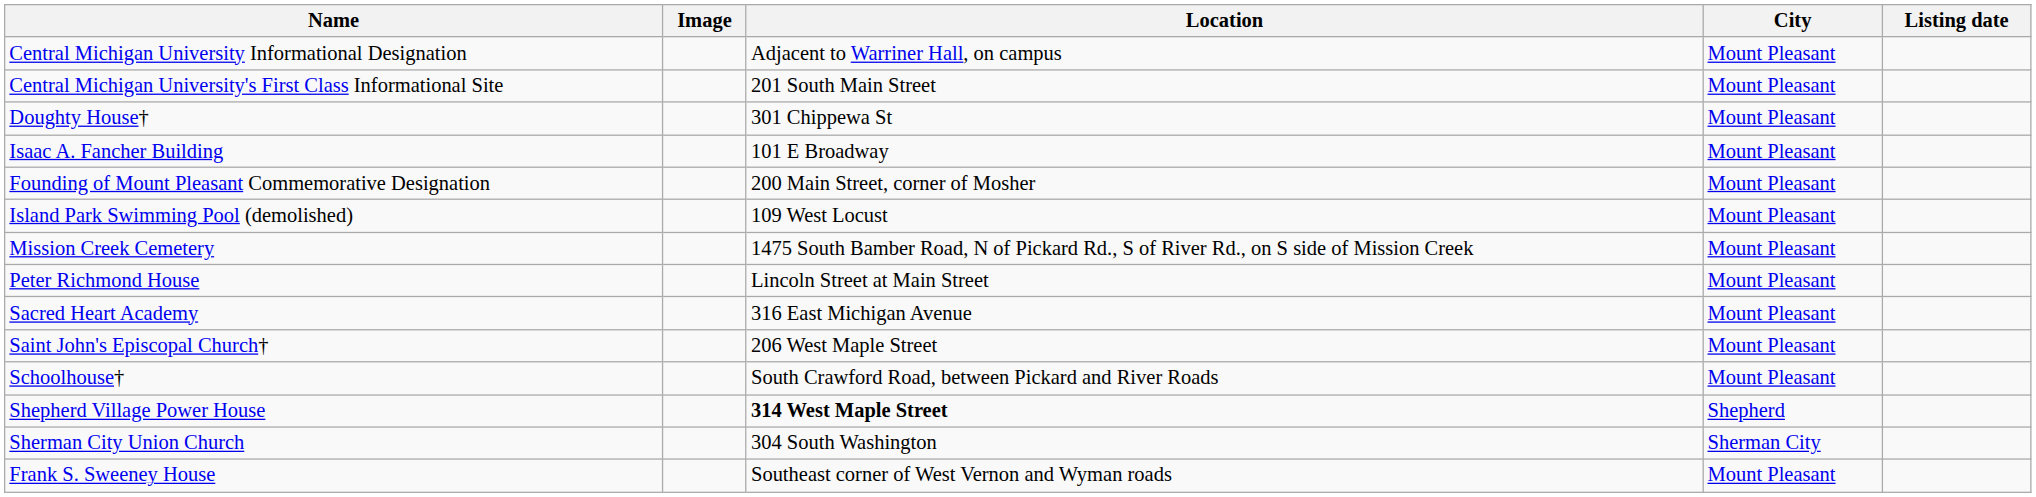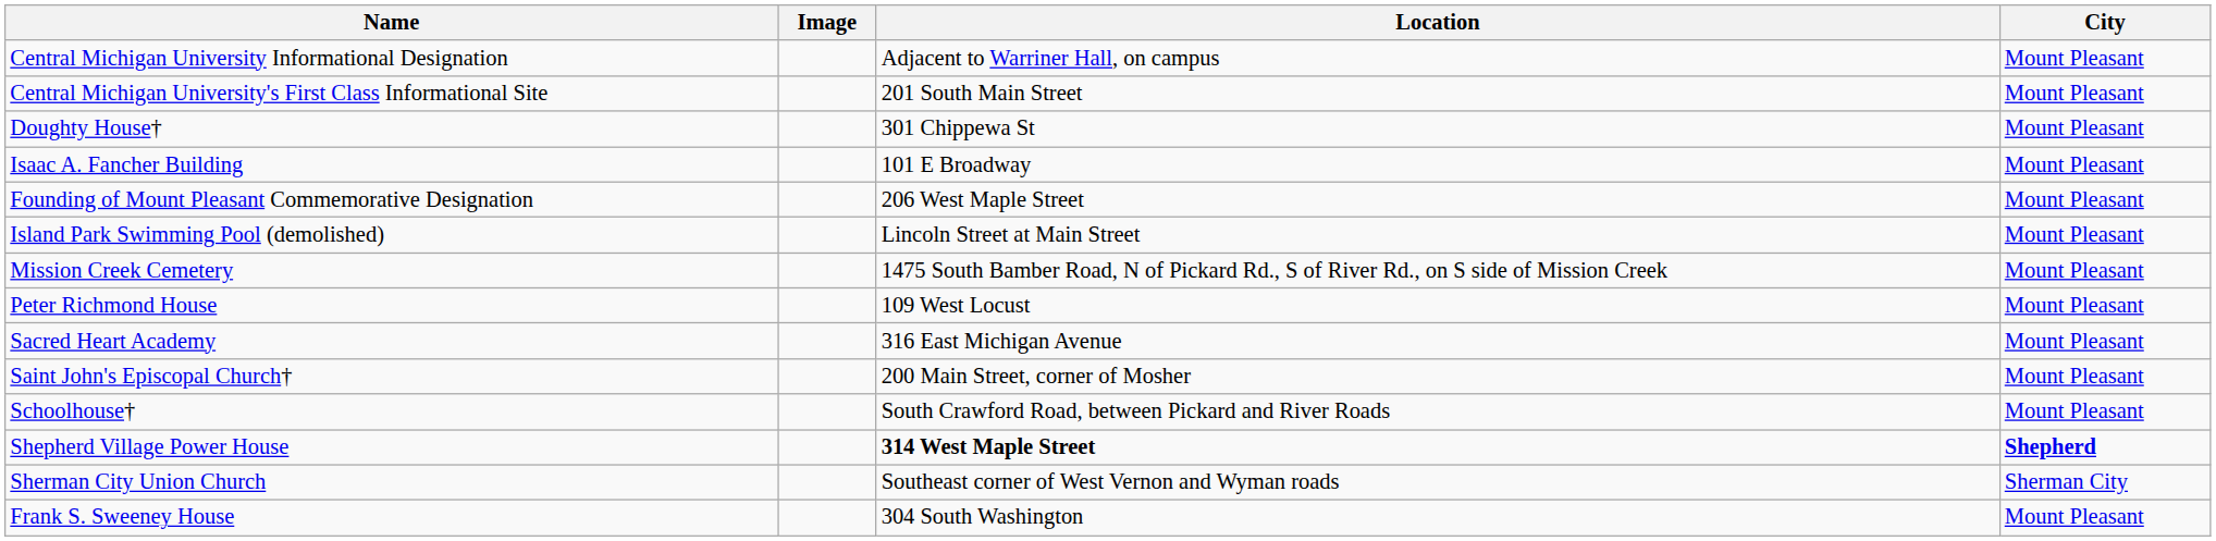 <table class="wikitable sortable" style="width:100%">
 <tr>
 <th>Name</th>
 <th>Image</th>
 <th>Location</th>
 <th>City</th>
-<th>Listing date</th>
 </tr>
 <tr>
 <td><a href='#'>Central Michigan University</a> Informational Designation</td>
 <td></td>
 <td>Adjacent to <a href='#'>Warriner Hall</a>, on campus</td>
 <td><a href='#'>Mount Pleasant</a></td>
-<td></td>
 </tr>
 <tr>
 <td><a href='#'>Central Michigan University's First Class</a> Informational Site</td>
 <td></td>
 <td>201 South Main Street</td>
 <td><a href='#'>Mount Pleasant</a></td>
-<td></td>
 </tr>
 <tr>
 <td><a href='#'>Doughty House</a>†</td>
 <td></td>
 <td>301 Chippewa St</td>
 <td><a href='#'>Mount Pleasant</a></td>
-<td></td>
 </tr>
 <tr>
 <td><a href='#'>Isaac A. Fancher Building</a></td>
 <td></td>
 <td>101 E Broadway</td>
 <td><a href='#'>Mount Pleasant</a></td>
-<td></td>
 </tr>
 <tr>
 <td><a href='#'>Founding of Mount Pleasant</a> Commemorative Designation</td>
 <td></td>
-<td>200 Main Street, corner of Mosher</td>
+<td>206 West Maple Street</td>
 <td><a href='#'>Mount Pleasant</a></td>
-<td></td>
 </tr>
 <tr>
 <td><a href='#'>Island Park Swimming Pool</a> (demolished)</td>
 <td></td>
-<td>109 West Locust</td>
+<td>Lincoln Street at Main Street</td>
 <td><a href='#'>Mount Pleasant</a></td>
-<td></td>
 </tr>
 <tr>
 <td><a href='#'>Mission Creek Cemetery</a></td>
 <td></td>
 <td>1475 South Bamber Road, N of Pickard Rd., S of River Rd., on S side of Mission Creek</td>
 <td><a href='#'>Mount Pleasant</a></td>
-<td></td>
 </tr>
 <tr>
 <td><a href='#'>Peter Richmond House</a></td>
 <td></td>
-<td>Lincoln Street at Main Street</td>
+<td>109 West Locust</td>
 <td><a href='#'>Mount Pleasant</a></td>
-<td></td>
 </tr>
 <tr>
 <td><a href='#'>Sacred Heart Academy</a></td>
 <td></td>
 <td>316 East Michigan Avenue</td>
 <td><a href='#'>Mount Pleasant</a></td>
-<td></td>
 </tr>
 <tr>
 <td><a href='#'>Saint John's Episcopal Church</a>†</td>
 <td></td>
-<td>206 West Maple Street</td>
+<td>200 Main Street, corner of Mosher</td>
 <td><a href='#'>Mount Pleasant</a></td>
-<td></td>
 </tr>
 <tr>
 <td><a href='#'>Schoolhouse</a>†</td>
 <td></td>
 <td>South Crawford Road, between Pickard and River Roads</td>
 <td><a href='#'>Mount Pleasant</a></td>
-<td></td>
 </tr>
 <tr>
 <td><a href='#'>Shepherd Village Power House</a></td>
 <td></td>
 <td><strong>314 West Maple Street</strong></td>
-<td><a href='#'>Shepherd</a></td>
-<td></td>
+<td><strong><a href='#'>Shepherd</a></strong></td>
 </tr>
 <tr>
 <td><a href='#'>Sherman City Union Church</a></td>
 <td></td>
-<td>304 South Washington</td>
+<td>Southeast corner of West Vernon and Wyman roads</td>
 <td><a href='#'>Sherman City</a></td>
-<td></td>
 </tr>
 <tr>
 <td><a href='#'>Frank S. Sweeney House</a></td>
 <td></td>
-<td>Southeast corner of West Vernon and Wyman roads</td>
+<td>304 South Washington</td>
 <td><a href='#'>Mount Pleasant</a></td>
-<td></td>
 </tr>
 </table>
